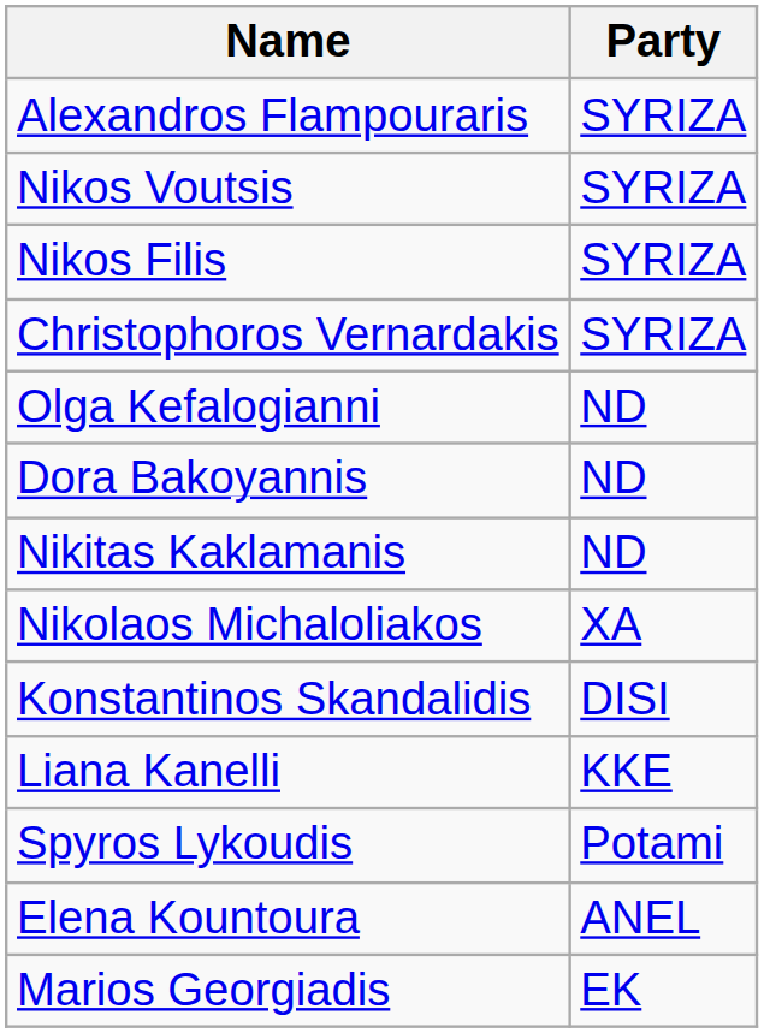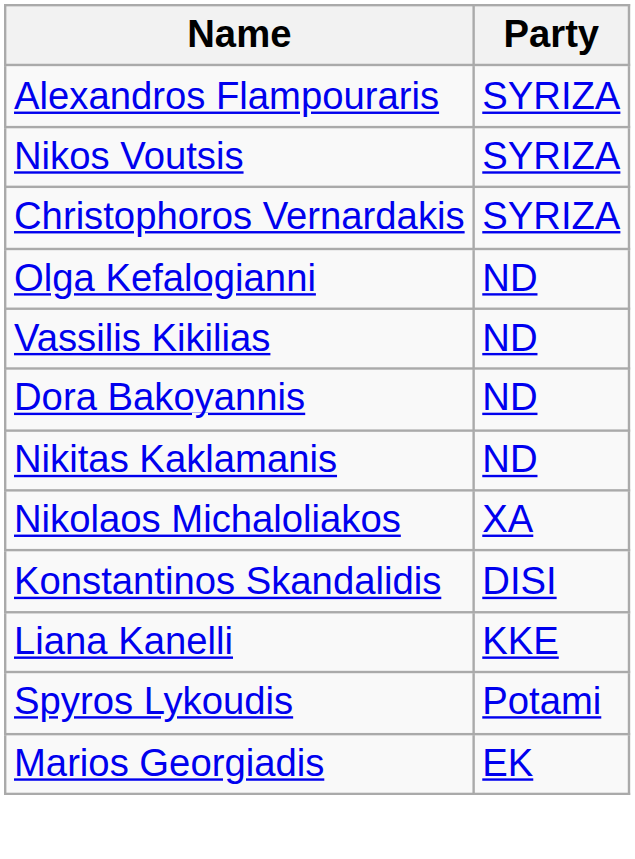 <table class="wikitable sortable" border="1">
 <tr>
 <th>Name</th>
 <th>Party</th>
 </tr>
 <tr>
 <td data-sort-value="Flampouraris, Alexandros"><a href='#'>Alexandros Flampouraris</a></td>
 <td><a href='#'>SYRIZA</a></td>
 </tr>
 <tr>
 <td data-sort-value="Voutsis"><a href='#'>Nikos Voutsis</a></td>
 <td><a href='#'>SYRIZA</a></td>
 </tr>
 <tr>
-<td data-sort-value="Filis"><a href='#'>Nikos Filis</a></td>
-<td><a href='#'>SYRIZA</a></td>
-</tr>
-<tr>
 <td data-sort-value="Vernardakis"><a href='#'>Christophoros Vernardakis</a></td>
 <td><a href='#'>SYRIZA</a></td>
 </tr>
 <tr>
 <td data-sort-value="Kefalogianni"><a href='#'>Olga Kefalogianni</a></td>
+<td><a href='#'>ND</a></td>
+</tr>
+<tr>
+<td data-sort-value="Kikilias"><a href='#'>Vassilis Kikilias</a></td>
 <td><a href='#'>ND</a></td>
 </tr>
 <tr>
 <td data-sort-value="Bacoyannis"><a href='#'>Dora Bakoyannis</a></td>
 <td><a href='#'>ND</a></td>
 </tr>
 <tr>
 <td data-sort-value="Kaklamanis"><a href='#'>Nikitas Kaklamanis</a></td>
 <td><a href='#'>ND</a></td>
 </tr>
 <tr>
 <td data-sort-value="Michaloliakos"><a href='#'>Nikolaos Michaloliakos</a></td>
 <td><a href='#'>XA</a></td>
 </tr>
 <tr>
 <td data-sort-value="Skandalidis"><a href='#'>Konstantinos Skandalidis</a></td>
 <td><a href='#'>DISI</a></td>
 </tr>
 <tr>
 <td data-sort-value="Kanelli"><a href='#'>Liana Kanelli</a></td>
 <td><a href='#'>KKE</a></td>
 </tr>
 <tr>
 <td data-sort-value="Lykoudis"><a href='#'>Spyros Lykoudis</a></td>
 <td><a href='#'>Potami</a></td>
 </tr>
 <tr>
-<td data-sort-value="Kountoura"><a href='#'>Elena Kountoura</a></td>
-<td><a href='#'>ANEL</a></td>
-</tr>
-<tr>
 <td data-sort-value="Georgiadis"><a href='#'>Marios Georgiadis</a></td>
 <td><a href='#'>EK</a></td>
 </tr>
 </table>
